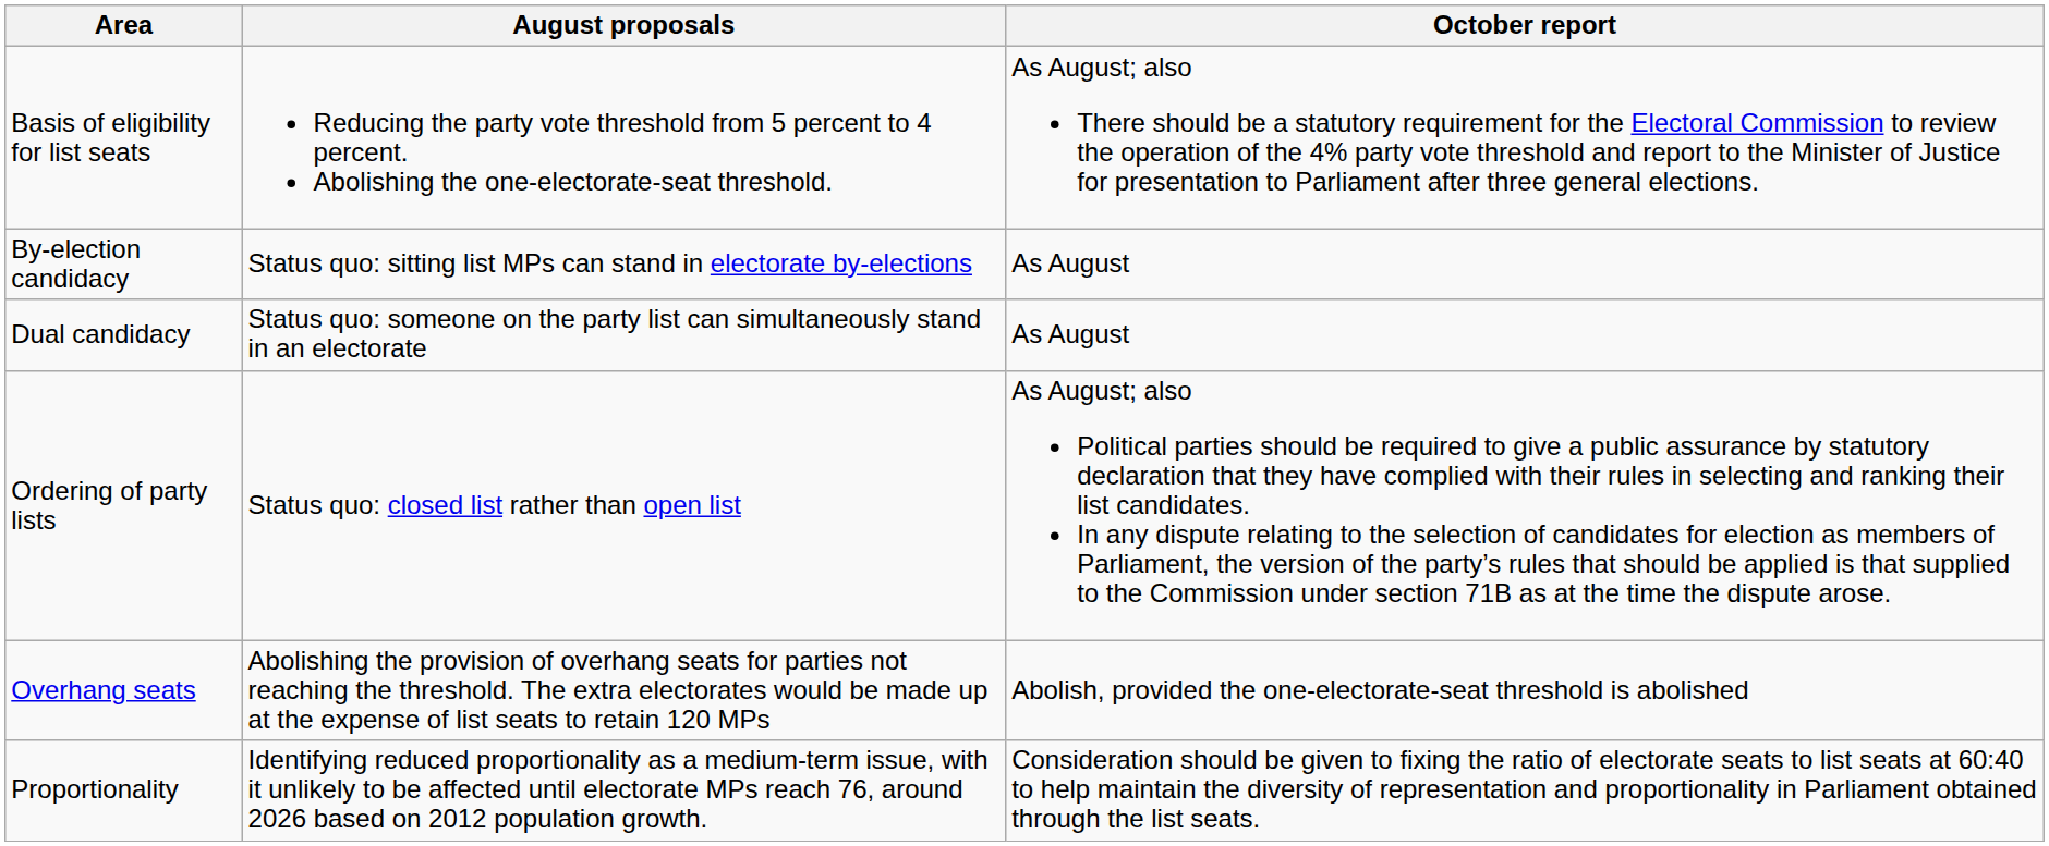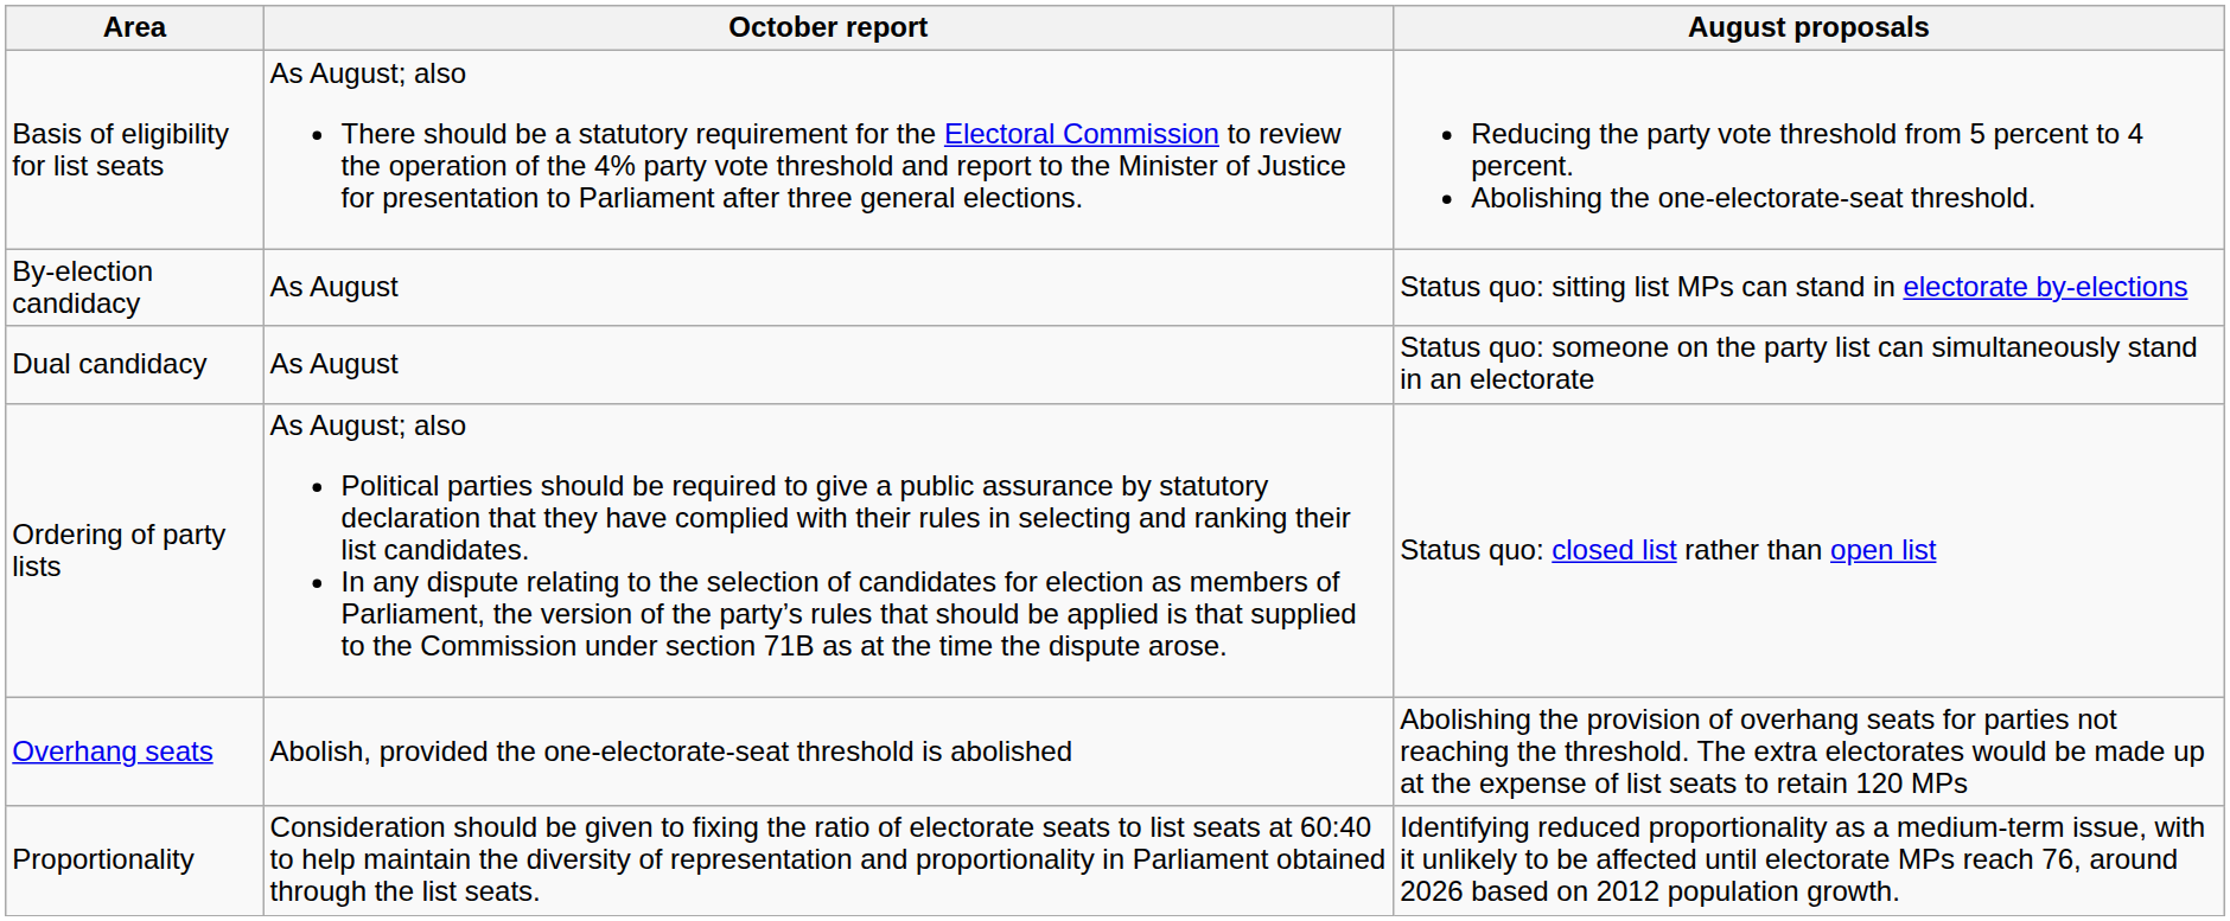 <table class="wikitable">
 <tr>
 <th>Area</th>
+<th>October report</th>
 <th>August proposals</th>
-<th>October report</th>
 </tr>
 <tr>
 <td>Basis of eligibility for list seats</td>
+<td>As August; also<br><ul><li>There should be a statutory requirement for the <a href='#'>Electoral Commission</a> to review the operation of the 4% party vote threshold and report to the Minister of Justice for presentation to Parliament after three general elections.</li></ul></td>
 <td><br><ul><li>Reducing the party vote threshold from 5 percent to 4 percent.</li><li>Abolishing the one-electorate-seat threshold.</li></ul></td>
-<td>As August; also<br><ul><li>There should be a statutory requirement for the <a href='#'>Electoral Commission</a> to review the operation of the 4% party vote threshold and report to the Minister of Justice for presentation to Parliament after three general elections.</li></ul></td>
 </tr>
 <tr>
 <td>By-election candidacy</td>
+<td>As August</td>
 <td>Status quo: sitting list MPs can stand in <a href='#'>electorate by-elections</a></td>
-<td>As August</td>
 </tr>
 <tr>
 <td>Dual candidacy</td>
+<td>As August</td>
 <td>Status quo: someone on the party list can simultaneously stand in an electorate</td>
-<td>As August</td>
 </tr>
 <tr>
 <td>Ordering of party lists</td>
+<td>As August; also<br><ul><li>Political parties should be required to give a public assurance by statutory declaration that they have complied with their rules in selecting and ranking their list candidates.</li><li>In any dispute relating to the selection of candidates for election as members of Parliament, the version of the party’s rules that should be applied is that supplied to the Commission under section 71B as at the time the dispute arose.</li></ul></td>
 <td>Status quo: <a href='#'>closed list</a> rather than <a href='#'>open list</a></td>
-<td>As August; also<br><ul><li>Political parties should be required to give a public assurance by statutory declaration that they have complied with their rules in selecting and ranking their list candidates.</li><li>In any dispute relating to the selection of candidates for election as members of Parliament, the version of the party’s rules that should be applied is that supplied to the Commission under section 71B as at the time the dispute arose.</li></ul></td>
 </tr>
 <tr>
 <td><a href='#'>Overhang seats</a></td>
+<td>Abolish, provided the one-electorate-seat threshold is abolished</td>
 <td>Abolishing the provision of overhang seats for parties not reaching the threshold. The extra electorates would be made up at the expense of list seats to retain 120 MPs</td>
-<td>Abolish, provided the one-electorate-seat threshold is abolished</td>
 </tr>
 <tr>
 <td>Proportionality</td>
+<td>Consideration should be given to fixing the ratio of electorate seats to list seats at 60:40 to help maintain the diversity of representation and proportionality in Parliament obtained through the list seats.</td>
 <td>Identifying reduced proportionality as a medium-term issue, with it unlikely to be affected until electorate MPs reach 76, around 2026 based on 2012 population growth.</td>
-<td>Consideration should be given to fixing the ratio of electorate seats to list seats at 60:40 to help maintain the diversity of representation and proportionality in Parliament obtained through the list seats.</td>
 </tr>
 </table>
